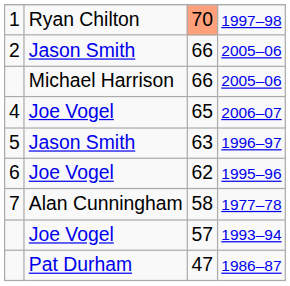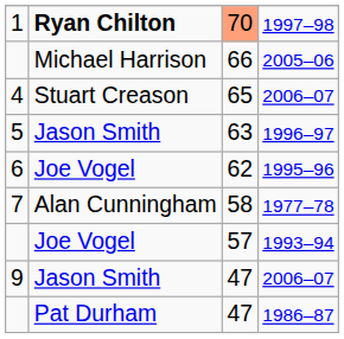 <table class="wikitable">
 <tr>
 </tr>
 <tr>
 <td>1</td>
-<td>Ryan Chilton</td>
+<td><strong>Ryan Chilton</strong></td>
 <td style="background: lightsalmon;">70</td>
 <td style="font-size:80%;"><a href='#'>1997–98</a></td>
-</tr>
-<tr>
-<td>2</td>
-<td><a href='#'>Jason Smith</a></td>
-<td>66</td>
-<td style="font-size:80%;"><a href='#'>2005–06</a></td>
 </tr>
 <tr>
 <td></td>
 <td>Michael Harrison</td>
 <td>66</td>
 <td style="font-size:80%;"><a href='#'>2005–06</a></td>
 </tr>
 <tr>
 <td>4</td>
-<td><a href='#'>Joe Vogel</a></td>
+<td>Stuart Creason</td>
 <td>65</td>
 <td style="font-size:80%;"><a href='#'>2006–07</a></td>
 </tr>
 <tr>
 <td>5</td>
 <td><a href='#'>Jason Smith</a></td>
 <td>63</td>
 <td style="font-size:80%;"><a href='#'>1996–97</a></td>
 </tr>
 <tr>
 <td>6</td>
 <td><a href='#'>Joe Vogel</a></td>
 <td>62</td>
 <td style="font-size:80%;"><a href='#'>1995–96</a></td>
 </tr>
 <tr>
 <td>7</td>
 <td>Alan Cunningham</td>
 <td>58</td>
 <td style="font-size:80%;"><a href='#'>1977–78</a></td>
 </tr>
 <tr>
 <td></td>
 <td><a href='#'>Joe Vogel</a></td>
 <td>57</td>
 <td style="font-size:80%;"><a href='#'>1993–94</a></td>
 </tr>
 <tr>
+<td>9</td>
+<td><a href='#'>Jason Smith</a></td>
+<td>47</td>
+<td style="font-size:80%;"><a href='#'>2006–07</a></td>
+</tr>
+<tr>
 <td></td>
 <td><a href='#'>Pat Durham</a></td>
 <td>47</td>
 <td style="font-size:80%;"><a href='#'>1986–87</a></td>
 </tr>
 </table>
